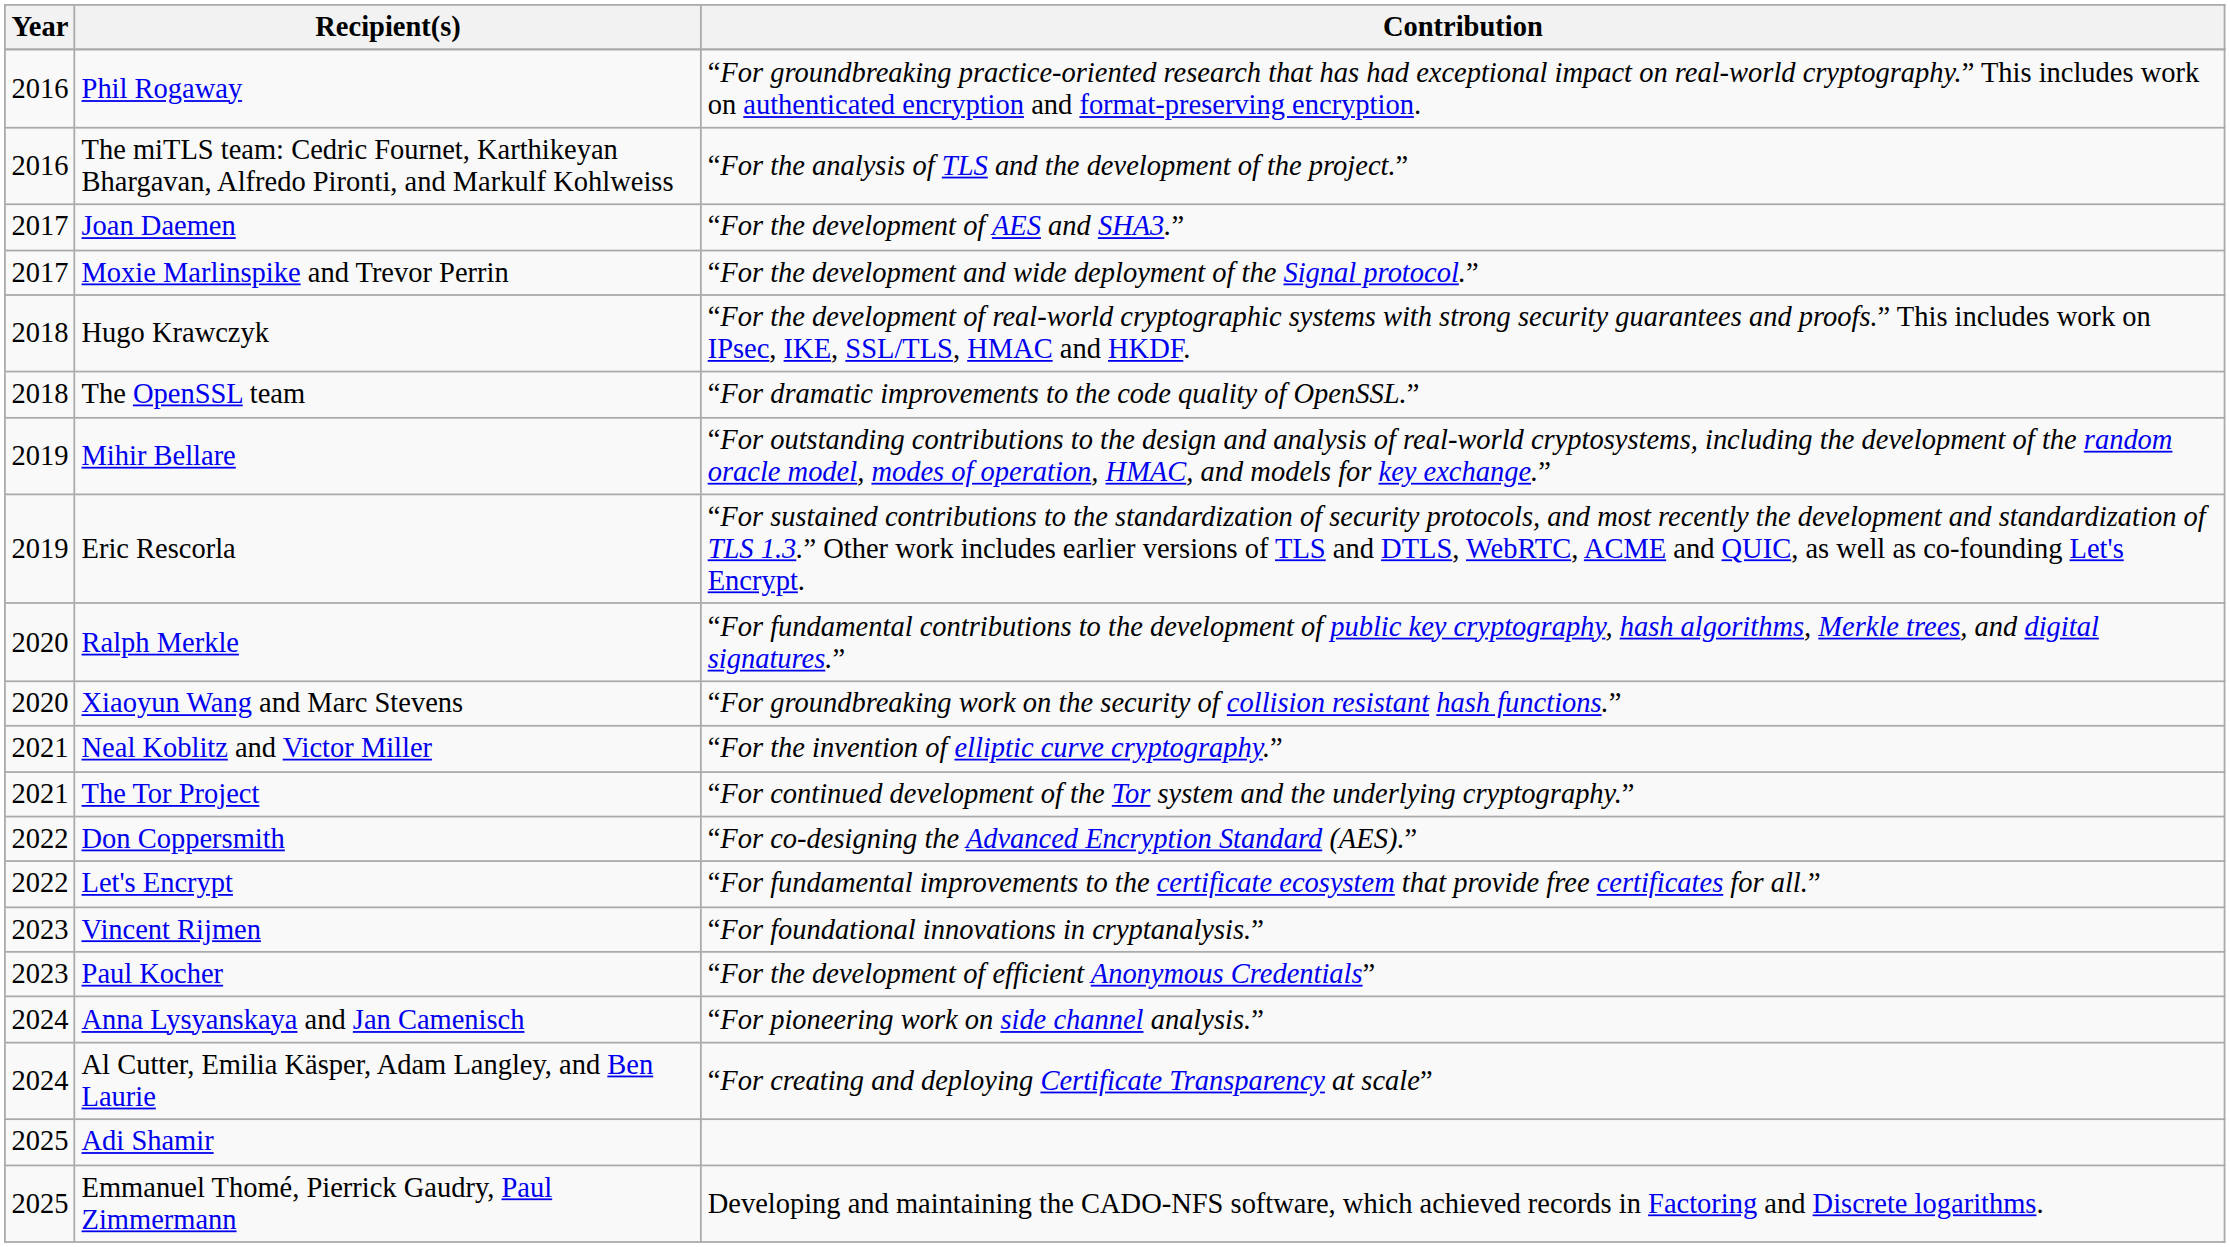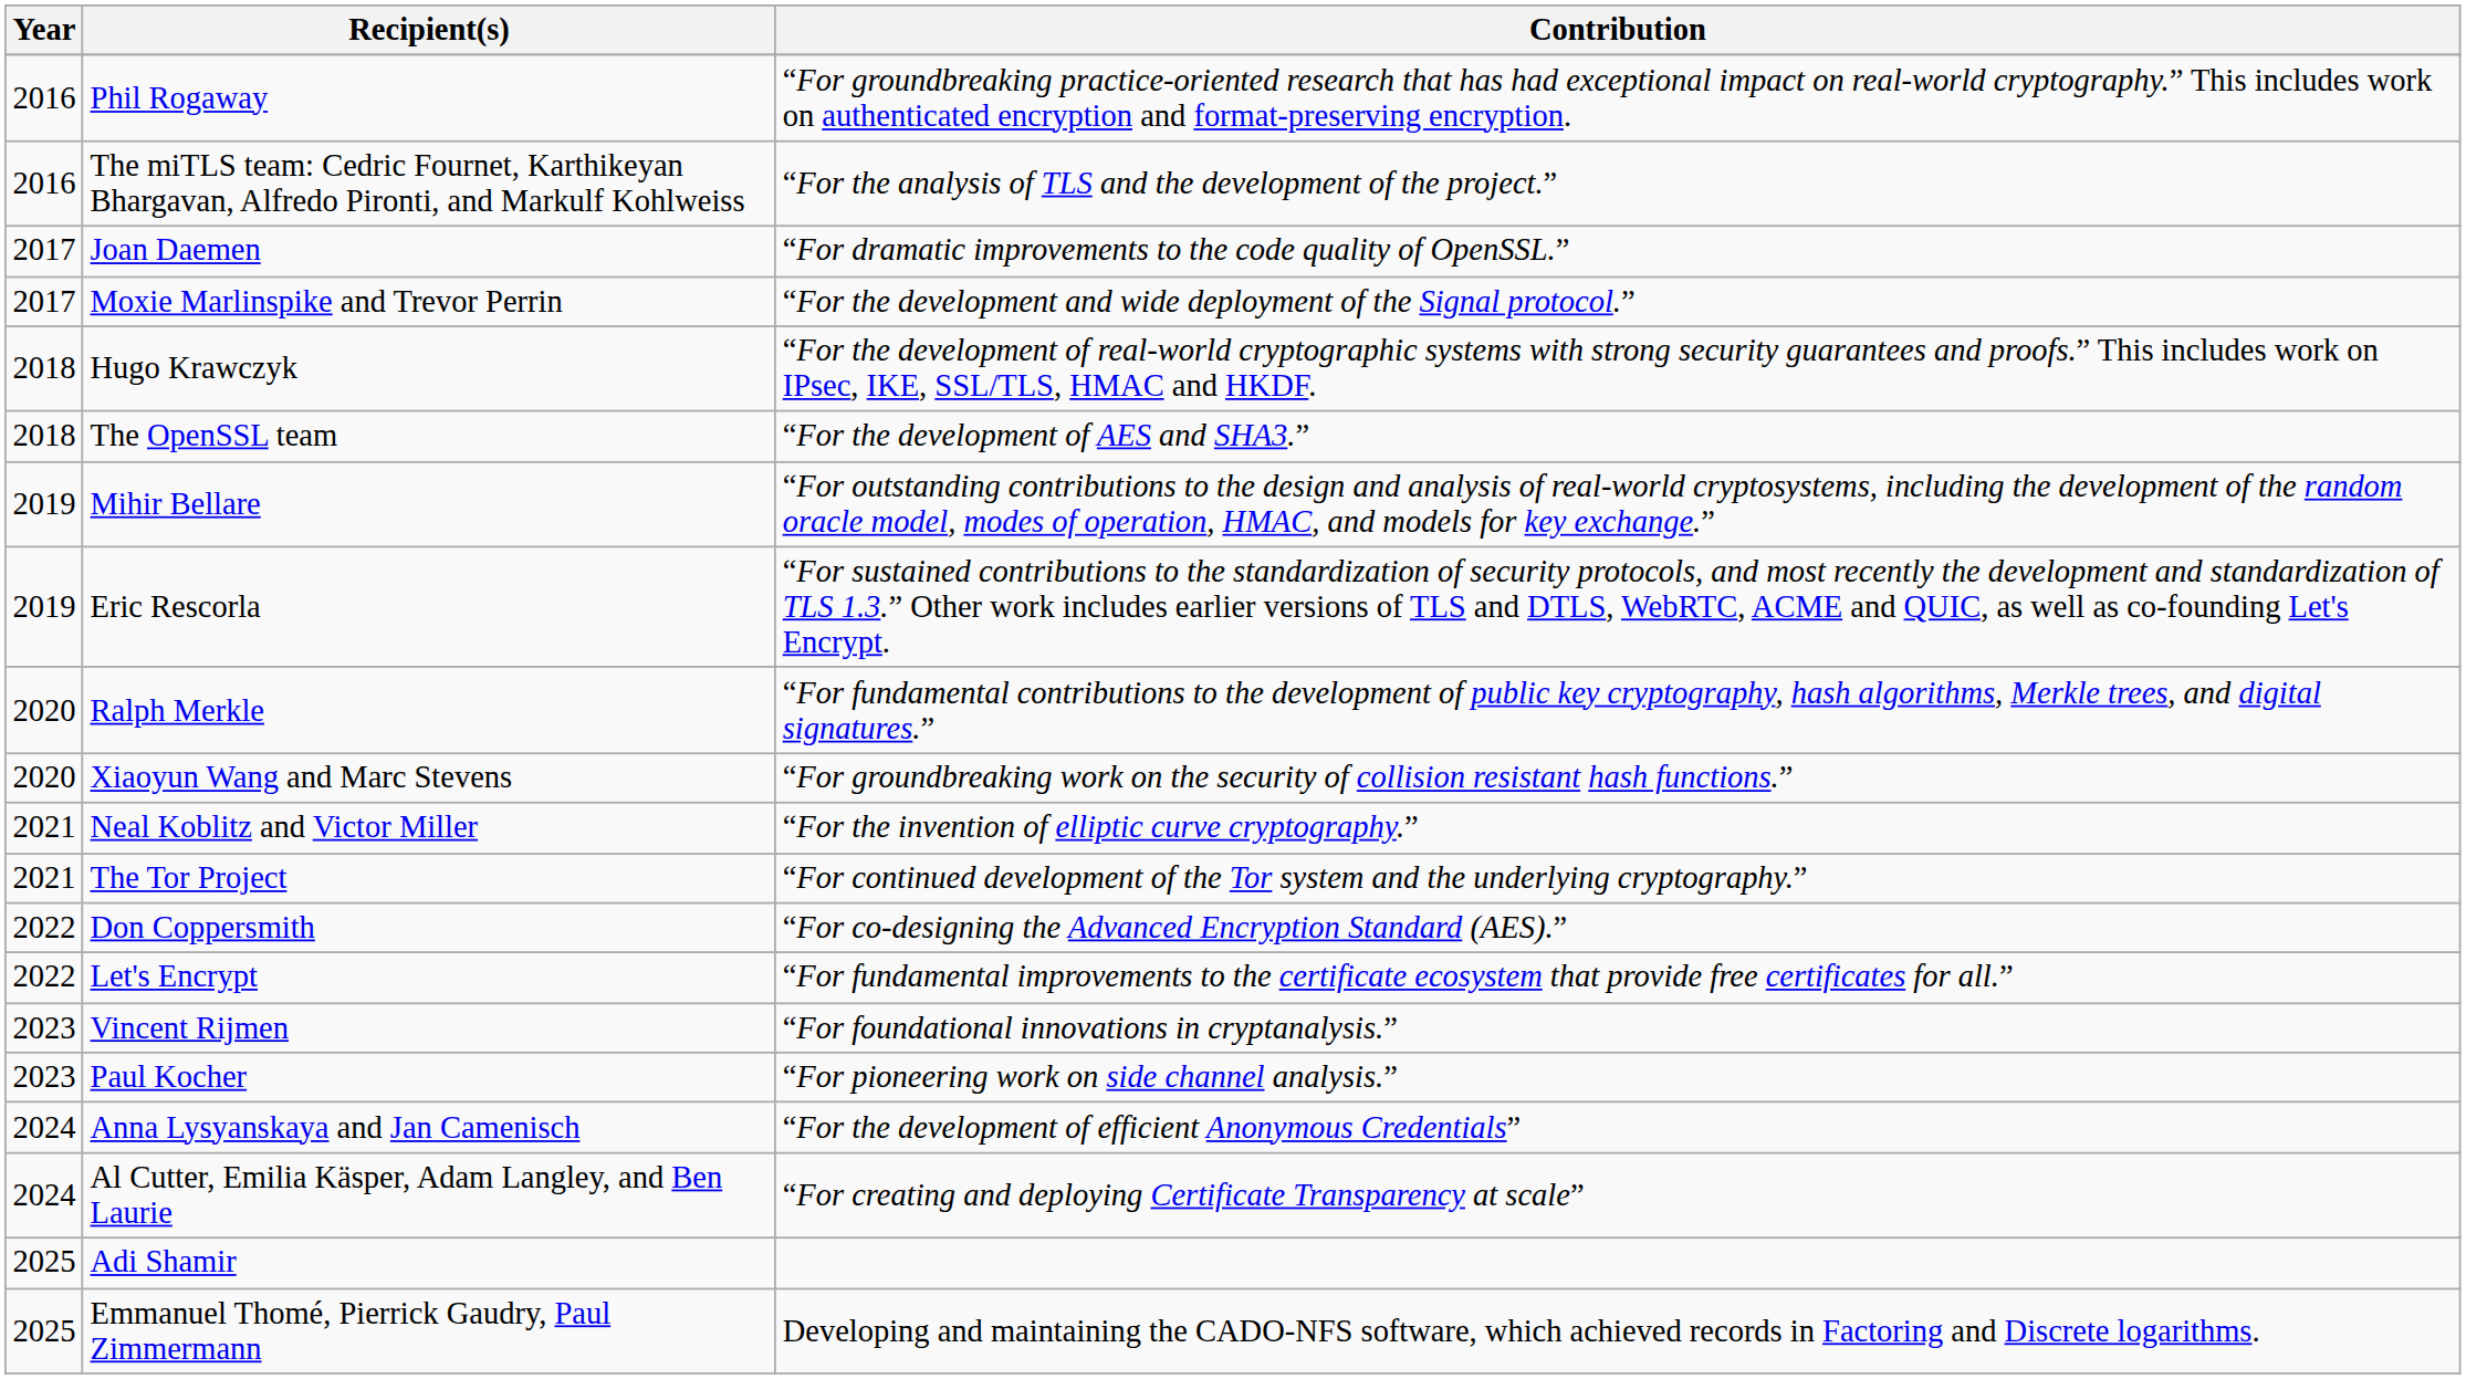 <table class="wikitable sortable">
 <tr>
 <th>Year</th>
 <th>Recipient(s)</th>
 <th>Contribution</th>
 </tr>
 <tr>
 </tr>
 <tr>
 <td>2016</td>
 <td><a href='#'>Phil Rogaway</a></td>
 <td>“<em>For groundbreaking practice-oriented research that has had exceptional impact on real-world cryptography.</em>” This includes work on <a href='#'>authenticated encryption</a> and <a href='#'>format-preserving encryption</a>.</td>
 </tr>
 <tr>
 <td>2016</td>
 <td>The miTLS team: Cedric Fournet, Karthikeyan Bhargavan, Alfredo Pironti, and Markulf Kohlweiss</td>
 <td>“<em>For the analysis of <a href='#'>TLS</a> and the development of the  project.</em>”</td>
 </tr>
 <tr>
 <td>2017</td>
 <td><a href='#'>Joan Daemen</a></td>
-<td>“<em>For the development of <a href='#'>AES</a> and <a href='#'>SHA3</a>.</em>”</td>
+<td>“<em>For dramatic improvements to the code quality of OpenSSL.</em>”</td>
 </tr>
 <tr>
 <td>2017</td>
 <td><a href='#'>Moxie Marlinspike</a> and Trevor Perrin</td>
 <td>“<em>For the development and wide deployment of the <a href='#'>Signal protocol</a>.</em>”</td>
 </tr>
 <tr>
 <td>2018</td>
 <td>Hugo Krawczyk</td>
 <td>“<em>For the development of real-world cryptographic systems with strong security guarantees and proofs.</em>” This includes work on <a href='#'>IPsec</a>, <a href='#'>IKE</a>, <a href='#'>SSL/TLS</a>, <a href='#'>HMAC</a> and <a href='#'>HKDF</a>.</td>
 </tr>
 <tr>
 <td>2018</td>
 <td>The <a href='#'>OpenSSL</a> team</td>
-<td>“<em>For dramatic improvements to the code quality of OpenSSL.</em>”</td>
+<td>“<em>For the development of <a href='#'>AES</a> and <a href='#'>SHA3</a>.</em>”</td>
 </tr>
 <tr>
 <td>2019</td>
 <td><a href='#'>Mihir Bellare</a></td>
 <td>“<em>For outstanding contributions to the design and analysis of real-world cryptosystems, including the development of the <a href='#'>random oracle model</a>, <a href='#'>modes of operation</a>, <a href='#'>HMAC</a>, and models for <a href='#'>key exchange</a>.</em>”</td>
 </tr>
 <tr>
 <td>2019</td>
 <td>Eric Rescorla</td>
 <td>“<em>For sustained contributions to the standardization of security protocols, and most recently the development and standardization of <a href='#'>TLS 1.3</a>.</em>” Other work includes earlier versions of <a href='#'>TLS</a> and <a href='#'>DTLS</a>, <a href='#'>WebRTC</a>, <a href='#'>ACME</a> and <a href='#'>QUIC</a>, as well as co-founding <a href='#'>Let's Encrypt</a>.</td>
 </tr>
 <tr>
 <td>2020</td>
 <td><a href='#'>Ralph Merkle</a></td>
 <td>“<em>For fundamental contributions to the development of <a href='#'>public key cryptography</a>, <a href='#'>hash algorithms</a>, <a href='#'>Merkle trees</a>, and <a href='#'>digital signatures</a>.</em>”</td>
 </tr>
 <tr>
 <td>2020</td>
 <td><a href='#'>Xiaoyun Wang</a> and Marc Stevens</td>
 <td>“<em>For groundbreaking work on the security of <a href='#'>collision resistant</a> <a href='#'>hash functions</a>.</em>”</td>
 </tr>
 <tr>
 <td>2021</td>
 <td><a href='#'>Neal Koblitz</a> and <a href='#'>Victor Miller</a></td>
 <td>“<em>For the invention of <a href='#'>elliptic curve cryptography</a>.</em>”</td>
 </tr>
 <tr>
 <td>2021</td>
 <td><a href='#'>The Tor Project</a></td>
 <td>“<em>For continued development of the <a href='#'>Tor</a> system and the underlying cryptography.</em>”</td>
 </tr>
 <tr>
 <td>2022</td>
 <td><a href='#'>Don Coppersmith</a></td>
 <td>“<em>For co-designing the <a href='#'>Advanced Encryption Standard</a> (AES).</em>”</td>
 </tr>
 <tr>
 <td>2022</td>
 <td><a href='#'>Let's Encrypt</a></td>
 <td>“<em>For fundamental improvements to the <a href='#'>certificate ecosystem</a> that provide free <a href='#'>certificates</a> for all.</em>”</td>
 </tr>
 <tr>
 <td>2023</td>
 <td><a href='#'>Vincent Rijmen</a></td>
 <td>“<em>For foundational innovations in cryptanalysis.</em>”</td>
 </tr>
 <tr>
 <td>2023</td>
 <td><a href='#'>Paul Kocher</a></td>
-<td>“<em>For the development of efficient <a href='#'>Anonymous Credentials</a></em>”</td>
+<td>“<em>For pioneering work on <a href='#'>side channel</a> analysis.</em>”</td>
 </tr>
 <tr>
 <td>2024</td>
 <td><a href='#'>Anna Lysyanskaya</a> and <a href='#'>Jan Camenisch</a></td>
-<td>“<em>For pioneering work on <a href='#'>side channel</a> analysis.</em>”</td>
+<td>“<em>For the development of efficient <a href='#'>Anonymous Credentials</a></em>”</td>
 </tr>
 <tr>
 <td>2024</td>
 <td>Al Cutter, Emilia Käsper, Adam Langley, and <a href='#'>Ben Laurie</a></td>
 <td>“<em>For creating and deploying <a href='#'>Certificate Transparency</a> at scale</em>”</td>
 </tr>
 <tr>
 <td>2025</td>
 <td><a href='#'>Adi Shamir</a></td>
 <td></td>
 </tr>
 <tr>
 <td>2025</td>
 <td>Emmanuel Thomé, Pierrick Gaudry, <a href='#'>Paul Zimmermann</a></td>
 <td>Developing and maintaining the CADO-NFS software, which achieved records in <a href='#'>Factoring</a> and <a href='#'>Discrete logarithms</a>.</td>
 </tr>
 </table>
